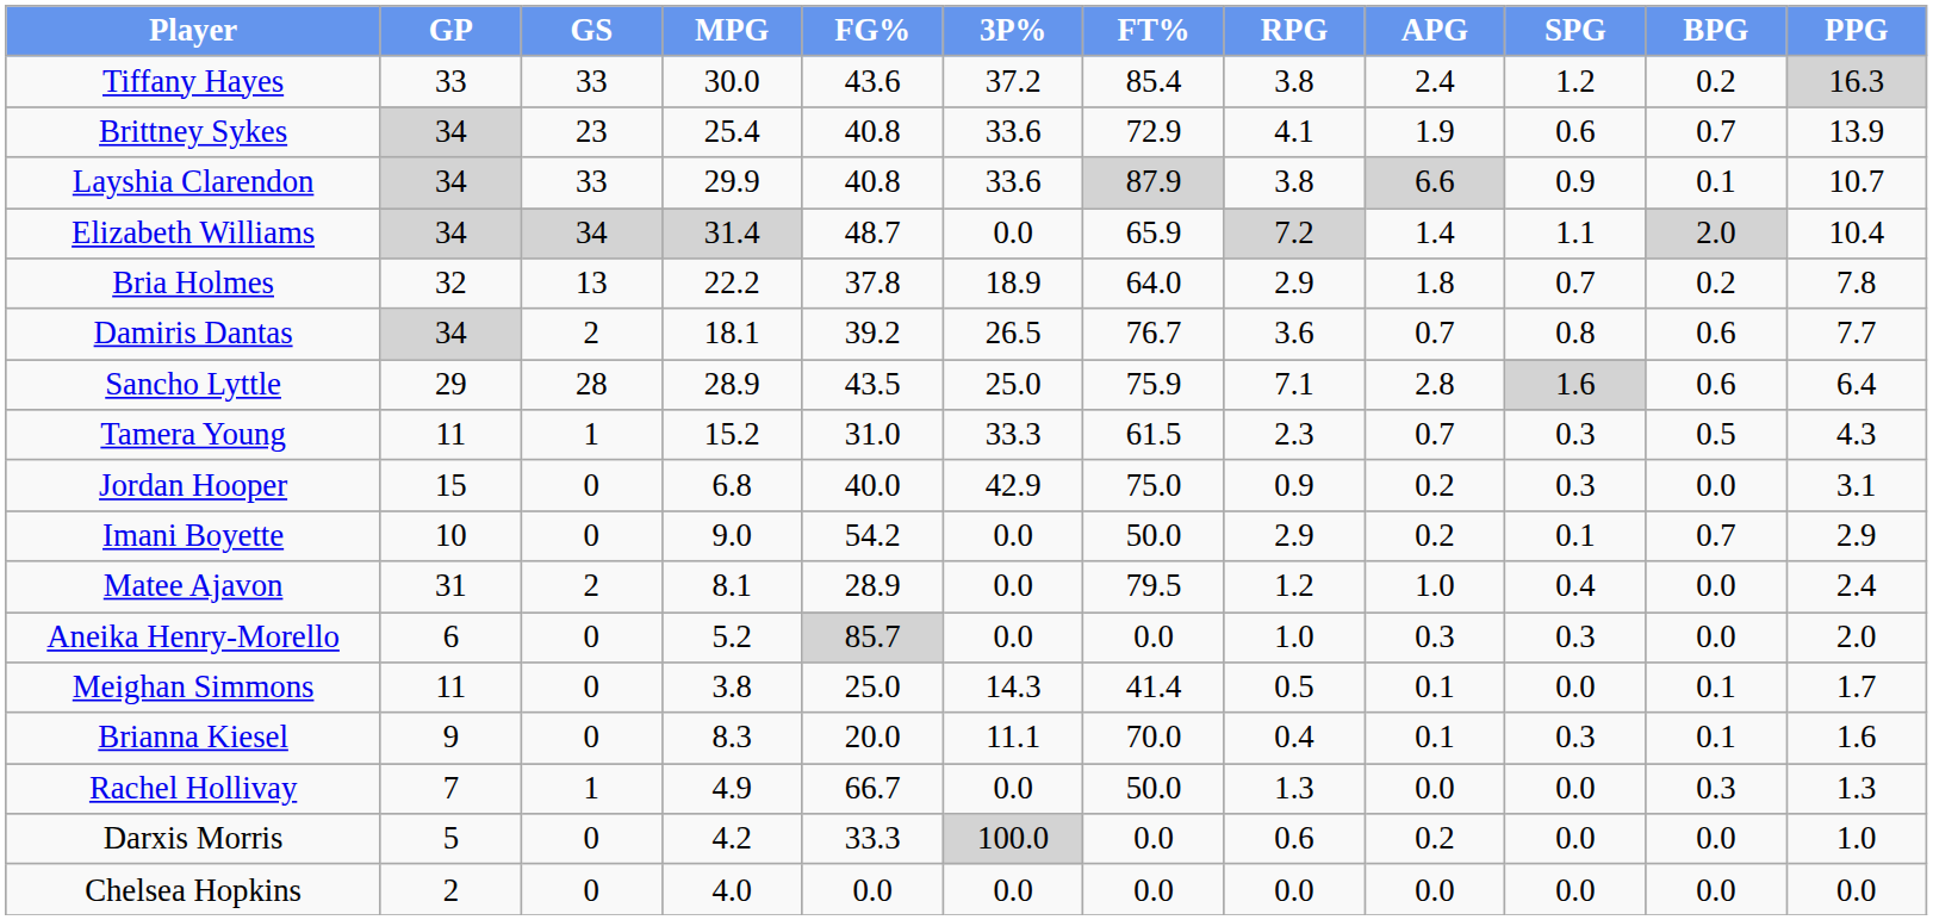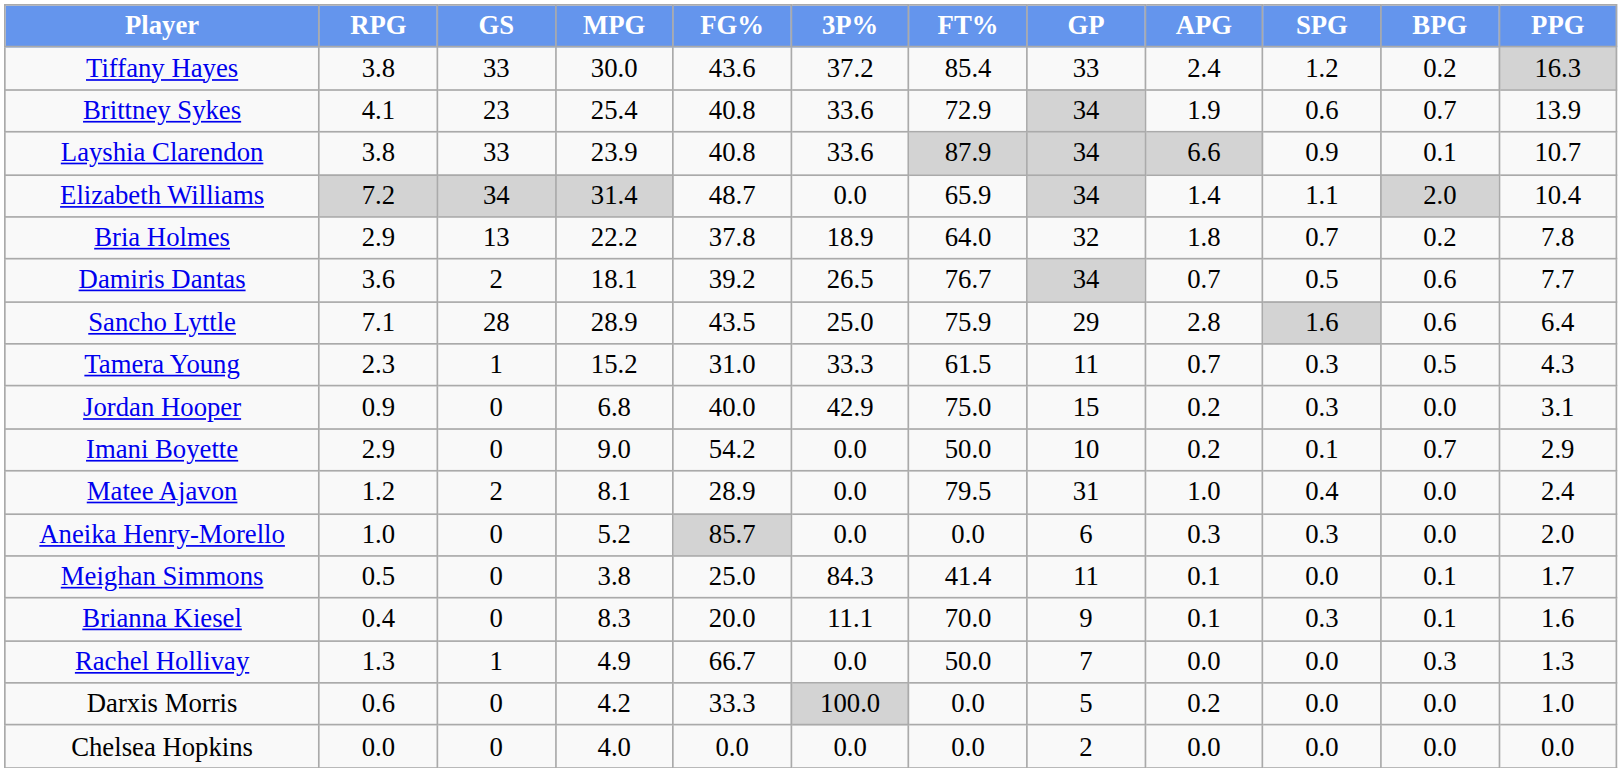 <table class="wikitable sortable" style="text-align:center;">
 <tr>
 <th style="background:#6495ED;color:white;" width="16%">Player</th>
-<th style="background:#6495ED;color:white;" width="6%">GP</th>
+<th style="background:#6495ED;color:white;" width="6%">RPG</th>
 <th style="background:#6495ED;color:white;" width="6%">GS</th>
 <th style="background:#6495ED;color:white;" width="6%">MPG</th>
 <th style="background:#6495ED;color:white;" width="6%">FG%</th>
 <th style="background:#6495ED;color:white;" width="6%">3P%</th>
 <th style="background:#6495ED;color:white;" width="6%">FT%</th>
-<th style="background:#6495ED;color:white;" width="6%">RPG</th>
+<th style="background:#6495ED;color:white;" width="6%">GP</th>
 <th style="background:#6495ED;color:white;" width="6%">APG</th>
 <th style="background:#6495ED;color:white;" width="6%">SPG</th>
 <th style="background:#6495ED;color:white;" width="6%">BPG</th>
 <th style="background:#6495ED;color:white;" width="6%">PPG</th>
 </tr>
 <tr>
 <td><a href='#'>Tiffany Hayes</a></td>
-<td>33</td>
+<td>3.8</td>
 <td>33</td>
 <td>30.0</td>
 <td>43.6</td>
 <td>37.2</td>
 <td>85.4</td>
-<td>3.8</td>
+<td>33</td>
 <td>2.4</td>
 <td>1.2</td>
 <td>0.2</td>
 <td style="background:#D3D3D3;">16.3</td>
 </tr>
 <tr>
 <td><a href='#'>Brittney Sykes</a></td>
-<td style="background:#D3D3D3;">34</td>
+<td>4.1</td>
 <td>23</td>
 <td>25.4</td>
 <td>40.8</td>
 <td>33.6</td>
 <td>72.9</td>
-<td>4.1</td>
+<td style="background:#D3D3D3;">34</td>
 <td>1.9</td>
 <td>0.6</td>
 <td>0.7</td>
 <td>13.9</td>
 </tr>
 <tr>
 <td><a href='#'>Layshia Clarendon</a></td>
-<td style="background:#D3D3D3;">34</td>
+<td>3.8</td>
 <td>33</td>
-<td>29.9</td>
+<td>23.9</td>
 <td>40.8</td>
 <td>33.6</td>
 <td style="background:#D3D3D3;">87.9</td>
-<td>3.8</td>
+<td style="background:#D3D3D3;">34</td>
 <td style="background:#D3D3D3;">6.6</td>
 <td>0.9</td>
 <td>0.1</td>
 <td>10.7</td>
 </tr>
 <tr>
 <td><a href='#'>Elizabeth Williams</a></td>
-<td style="background:#D3D3D3;">34</td>
+<td style="background:#D3D3D3;">7.2</td>
 <td style="background:#D3D3D3;">34</td>
 <td style="background:#D3D3D3;">31.4</td>
 <td>48.7</td>
 <td>0.0</td>
 <td>65.9</td>
-<td style="background:#D3D3D3;">7.2</td>
+<td style="background:#D3D3D3;">34</td>
 <td>1.4</td>
 <td>1.1</td>
 <td style="background:#D3D3D3;">2.0</td>
 <td>10.4</td>
 </tr>
 <tr>
 <td><a href='#'>Bria Holmes</a></td>
-<td>32</td>
+<td>2.9</td>
 <td>13</td>
 <td>22.2</td>
 <td>37.8</td>
 <td>18.9</td>
 <td>64.0</td>
-<td>2.9</td>
+<td>32</td>
 <td>1.8</td>
 <td>0.7</td>
 <td>0.2</td>
 <td>7.8</td>
 </tr>
 <tr>
 <td><a href='#'>Damiris Dantas</a></td>
-<td style="background:#D3D3D3;">34</td>
+<td>3.6</td>
 <td>2</td>
 <td>18.1</td>
 <td>39.2</td>
 <td>26.5</td>
 <td>76.7</td>
-<td>3.6</td>
+<td style="background:#D3D3D3;">34</td>
 <td>0.7</td>
-<td>0.8</td>
+<td>0.5</td>
 <td>0.6</td>
 <td>7.7</td>
 </tr>
 <tr>
 <td><a href='#'>Sancho Lyttle</a></td>
-<td>29</td>
+<td>7.1</td>
 <td>28</td>
 <td>28.9</td>
 <td>43.5</td>
 <td>25.0</td>
 <td>75.9</td>
-<td>7.1</td>
+<td>29</td>
 <td>2.8</td>
 <td style="background:#D3D3D3;">1.6</td>
 <td>0.6</td>
 <td>6.4</td>
 </tr>
 <tr>
 <td><a href='#'>Tamera Young</a></td>
-<td>11</td>
+<td>2.3</td>
 <td>1</td>
 <td>15.2</td>
 <td>31.0</td>
 <td>33.3</td>
 <td>61.5</td>
-<td>2.3</td>
+<td>11</td>
 <td>0.7</td>
 <td>0.3</td>
 <td>0.5</td>
 <td>4.3</td>
 </tr>
 <tr>
 <td><a href='#'>Jordan Hooper</a></td>
-<td>15</td>
+<td>0.9</td>
 <td>0</td>
 <td>6.8</td>
 <td>40.0</td>
 <td>42.9</td>
 <td>75.0</td>
-<td>0.9</td>
+<td>15</td>
 <td>0.2</td>
 <td>0.3</td>
 <td>0.0</td>
 <td>3.1</td>
 </tr>
 <tr>
 <td><a href='#'>Imani Boyette</a></td>
-<td>10</td>
+<td>2.9</td>
 <td>0</td>
 <td>9.0</td>
 <td>54.2</td>
 <td>0.0</td>
 <td>50.0</td>
-<td>2.9</td>
+<td>10</td>
 <td>0.2</td>
 <td>0.1</td>
 <td>0.7</td>
 <td>2.9</td>
 </tr>
 <tr>
 <td><a href='#'>Matee Ajavon</a></td>
-<td>31</td>
+<td>1.2</td>
 <td>2</td>
 <td>8.1</td>
 <td>28.9</td>
 <td>0.0</td>
 <td>79.5</td>
-<td>1.2</td>
+<td>31</td>
 <td>1.0</td>
 <td>0.4</td>
 <td>0.0</td>
 <td>2.4</td>
 </tr>
 <tr>
 <td><a href='#'>Aneika Henry-Morello</a></td>
-<td>6</td>
+<td>1.0</td>
 <td>0</td>
 <td>5.2</td>
 <td style="background:#D3D3D3;">85.7</td>
 <td>0.0</td>
 <td>0.0</td>
-<td>1.0</td>
+<td>6</td>
 <td>0.3</td>
 <td>0.3</td>
 <td>0.0</td>
 <td>2.0</td>
 </tr>
 <tr>
 <td><a href='#'>Meighan Simmons</a></td>
-<td>11</td>
+<td>0.5</td>
 <td>0</td>
 <td>3.8</td>
 <td>25.0</td>
-<td>14.3</td>
+<td>84.3</td>
 <td>41.4</td>
-<td>0.5</td>
+<td>11</td>
 <td>0.1</td>
 <td>0.0</td>
 <td>0.1</td>
 <td>1.7</td>
 </tr>
 <tr>
 <td><a href='#'>Brianna Kiesel</a></td>
-<td>9</td>
+<td>0.4</td>
 <td>0</td>
 <td>8.3</td>
 <td>20.0</td>
 <td>11.1</td>
 <td>70.0</td>
-<td>0.4</td>
+<td>9</td>
 <td>0.1</td>
 <td>0.3</td>
 <td>0.1</td>
 <td>1.6</td>
 </tr>
 <tr>
 <td><a href='#'>Rachel Hollivay</a></td>
-<td>7</td>
+<td>1.3</td>
 <td>1</td>
 <td>4.9</td>
 <td>66.7</td>
 <td>0.0</td>
 <td>50.0</td>
-<td>1.3</td>
+<td>7</td>
 <td>0.0</td>
 <td>0.0</td>
 <td>0.3</td>
 <td>1.3</td>
 </tr>
 <tr>
 <td>Darxis Morris</td>
-<td>5</td>
+<td>0.6</td>
 <td>0</td>
 <td>4.2</td>
 <td>33.3</td>
 <td style="background:#D3D3D3;">100.0</td>
 <td>0.0</td>
-<td>0.6</td>
+<td>5</td>
 <td>0.2</td>
 <td>0.0</td>
 <td>0.0</td>
 <td>1.0</td>
 </tr>
 <tr>
 <td>Chelsea Hopkins</td>
-<td>2</td>
+<td>0.0</td>
 <td>0</td>
 <td>4.0</td>
 <td>0.0</td>
 <td>0.0</td>
 <td>0.0</td>
-<td>0.0</td>
+<td>2</td>
 <td>0.0</td>
 <td>0.0</td>
 <td>0.0</td>
 <td>0.0</td>
 </tr>
 </table>
